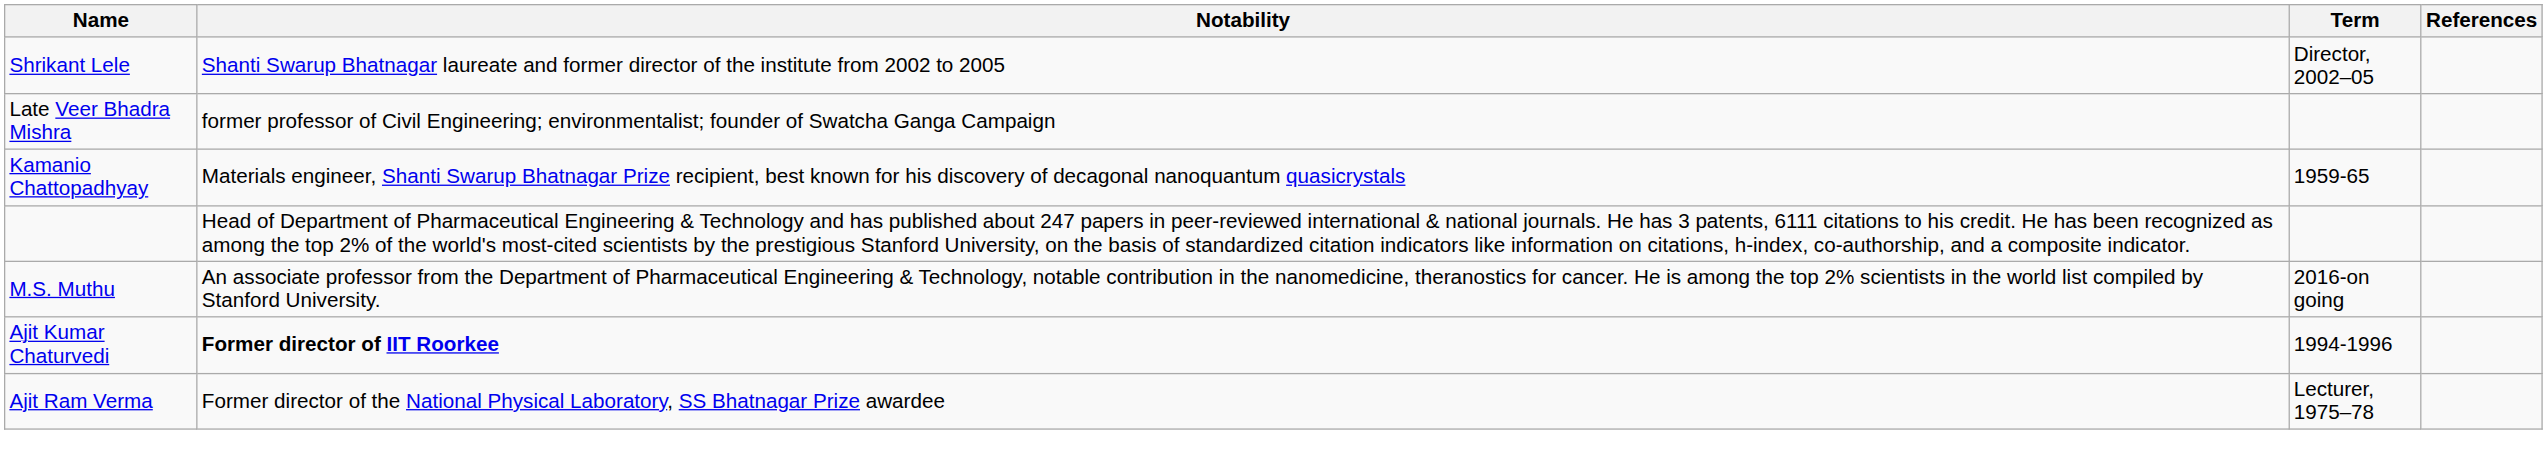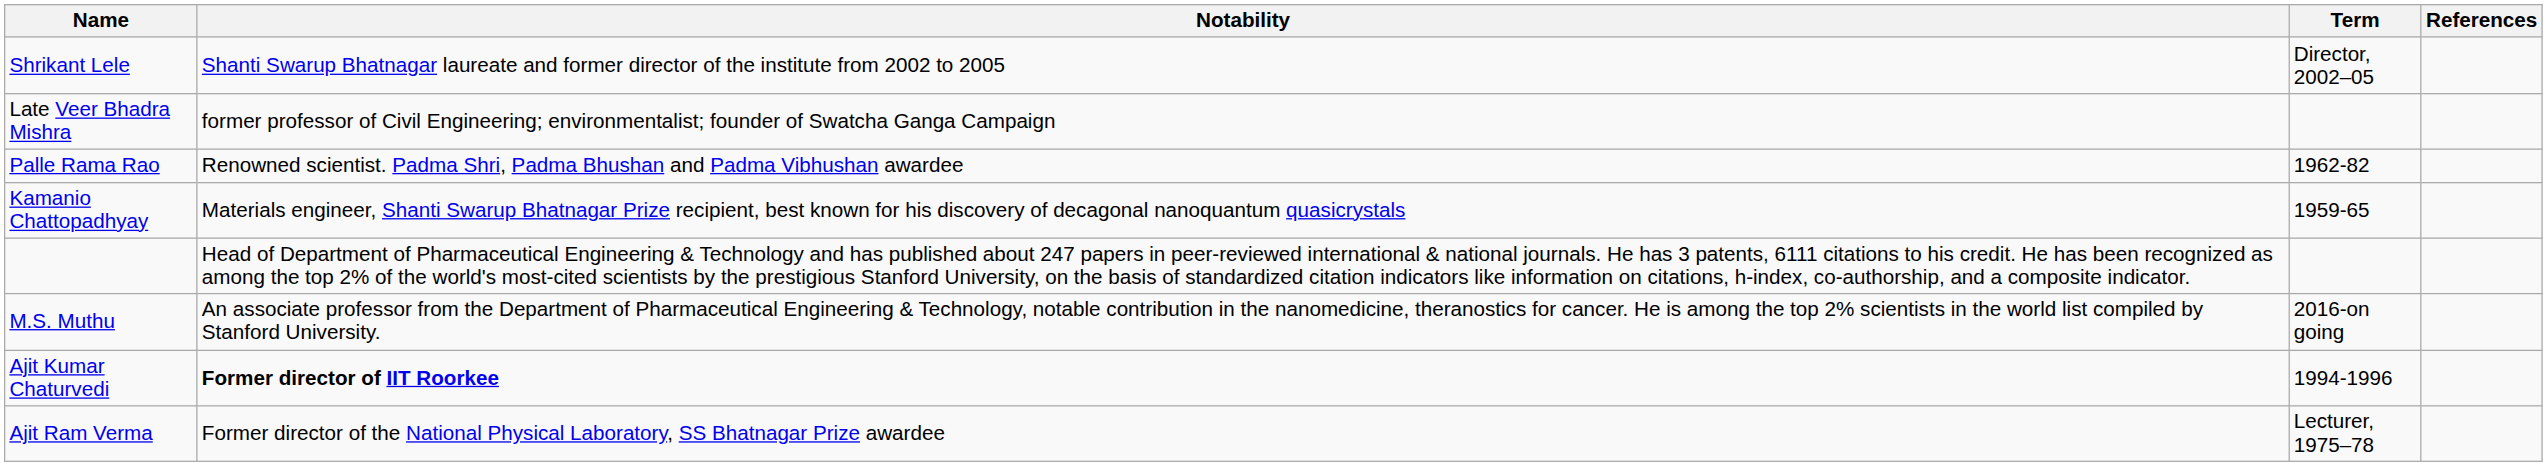 <table class="wikitable">
 <tr>
 <th>Name</th>
 <th>Notability</th>
 <th>Term</th>
 <th>References</th>
 </tr>
 <tr>
 <td><a href='#'>Shrikant Lele</a></td>
 <td><a href='#'>Shanti Swarup Bhatnagar</a> laureate and former director of the institute from 2002 to 2005</td>
 <td>Director, 2002–05</td>
 <td></td>
 </tr>
 <tr>
 <td>Late <a href='#'>Veer Bhadra Mishra</a></td>
 <td>former professor of Civil Engineering; environmentalist; founder of Swatcha Ganga Campaign</td>
 <td></td>
+<td></td>
+</tr>
+<tr>
+<td><a href='#'>Palle Rama Rao</a></td>
+<td>Renowned scientist. <a href='#'>Padma Shri</a>, <a href='#'>Padma Bhushan</a> and <a href='#'>Padma Vibhushan</a> awardee</td>
+<td>1962-82</td>
 <td></td>
 </tr>
 <tr>
 <td><a href='#'>Kamanio Chattopadhyay</a></td>
 <td>Materials engineer, <a href='#'>Shanti Swarup Bhatnagar Prize</a> recipient, best known for his discovery of decagonal nanoquantum <a href='#'>quasicrystals</a></td>
 <td>1959-65</td>
 <td></td>
 </tr>
 <tr>
 <td></td>
 <td>Head of Department of Pharmaceutical Engineering & Technology and has published about 247 papers in peer-reviewed international & national journals. He has 3 patents, 6111 citations to his credit. He has been recognized as among the top 2% of the world's most-cited scientists by the prestigious Stanford University, on the basis of standardized citation indicators like information on citations, h-index, co-authorship, and a composite indicator.</td>
 <td></td>
 </tr>
 <tr>
 <td><a href='#'>M.S. Muthu</a></td>
 <td>An associate professor from the Department of Pharmaceutical Engineering & Technology, notable contribution in the nanomedicine, theranostics for cancer. He is among the top 2% scientists in the world list compiled by Stanford University.</td>
 <td>2016-on going</td>
 <td></td>
 </tr>
 <tr>
 <td><a href='#'>Ajit Kumar Chaturvedi</a></td>
 <td><strong>Former director of <a href='#'>IIT Roorkee</a></strong></td>
 <td>1994-1996</td>
 <td></td>
 </tr>
 <tr>
 <td><a href='#'>Ajit Ram Verma</a></td>
 <td>Former director of the <a href='#'>National Physical Laboratory</a>, <a href='#'>SS Bhatnagar Prize</a> awardee</td>
 <td>Lecturer, 1975–78</td>
 <td></td>
 </tr>
 </table>
